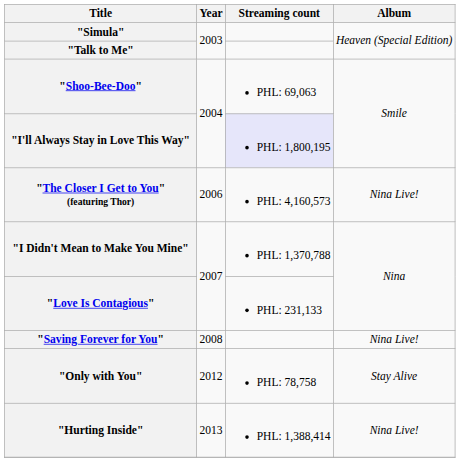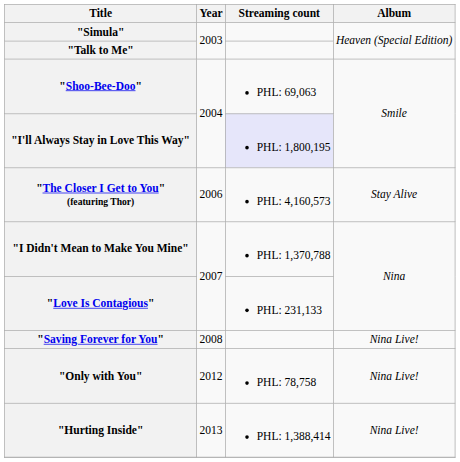 <table class="wikitable plainrowheaders">
 <tr>
 <th scope="col" width="260">Title</th>
 <th scope="col">Year</th>
 <th scope="col">Streaming count</th>
 <th scope="col">Album</th>
 </tr>
 <tr>
 <th scope="row">"Simula"</th>
 <td rowspan="2">2003</td>
 <td></td>
 <td align="center" rowspan="2"><em>Heaven (Special Edition)</em></td>
 </tr>
 <tr>
 <th scope="row">"Talk to Me"</th>
 <td></td>
 </tr>
 <tr>
 <th scope="row">"<a href='#'>Shoo-Bee-Doo</a>"</th>
 <td rowspan="2">2004</td>
 <td><br><ul><li>PHL: 69,063</li></ul></td>
 <td align="center" rowspan="2"><em>Smile</em></td>
 </tr>
 <tr>
 <th scope="row">"I'll Always Stay in Love This Way"</th>
 <td style="background: lavender;"><br><ul><li>PHL: 1,800,195</li></ul></td>
 </tr>
 <tr>
 <th scope="row">"<a href='#'>The Closer I Get to You</a>"<br><small>(featuring Thor)</small></th>
 <td>2006</td>
 <td><br><ul><li>PHL: 4,160,573</li></ul></td>
-<td align="center"><em>Nina Live!</em></td>
+<td align="center"><em>Stay Alive</em></td>
 </tr>
 <tr>
 <th scope="row">"I Didn't Mean to Make You Mine"</th>
 <td rowspan="2">2007</td>
 <td><br><ul><li>PHL: 1,370,788</li></ul></td>
 <td align="center" rowspan="2"><em>Nina</em></td>
 </tr>
 <tr>
 <th scope="row">"<a href='#'>Love Is Contagious</a>"</th>
 <td><br><ul><li>PHL: 231,133</li></ul></td>
 </tr>
 <tr>
 <th scope="row">"<a href='#'>Saving Forever for You</a>"</th>
 <td>2008</td>
 <td></td>
 <td align="center"><em>Nina Live!</em></td>
 </tr>
 <tr>
 <th scope="row">"Only with You"</th>
 <td>2012</td>
 <td><br><ul><li>PHL: 78,758</li></ul></td>
-<td align="center"><em>Stay Alive</em></td>
+<td align="center"><em>Nina Live!</em></td>
 </tr>
 <tr>
 <th scope="row">"Hurting Inside"</th>
 <td>2013</td>
 <td><br><ul><li>PHL: 1,388,414</li></ul></td>
 <td align="center"><em>Nina Live!</em></td>
 </tr>
 <tr>
 </tr>
 </table>
